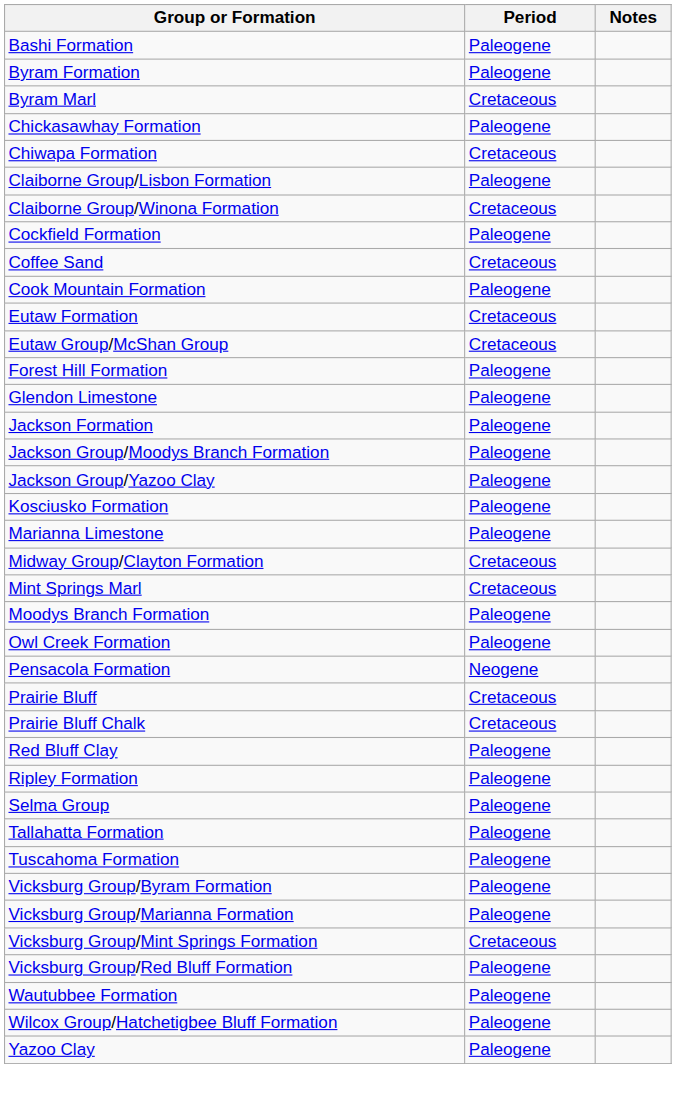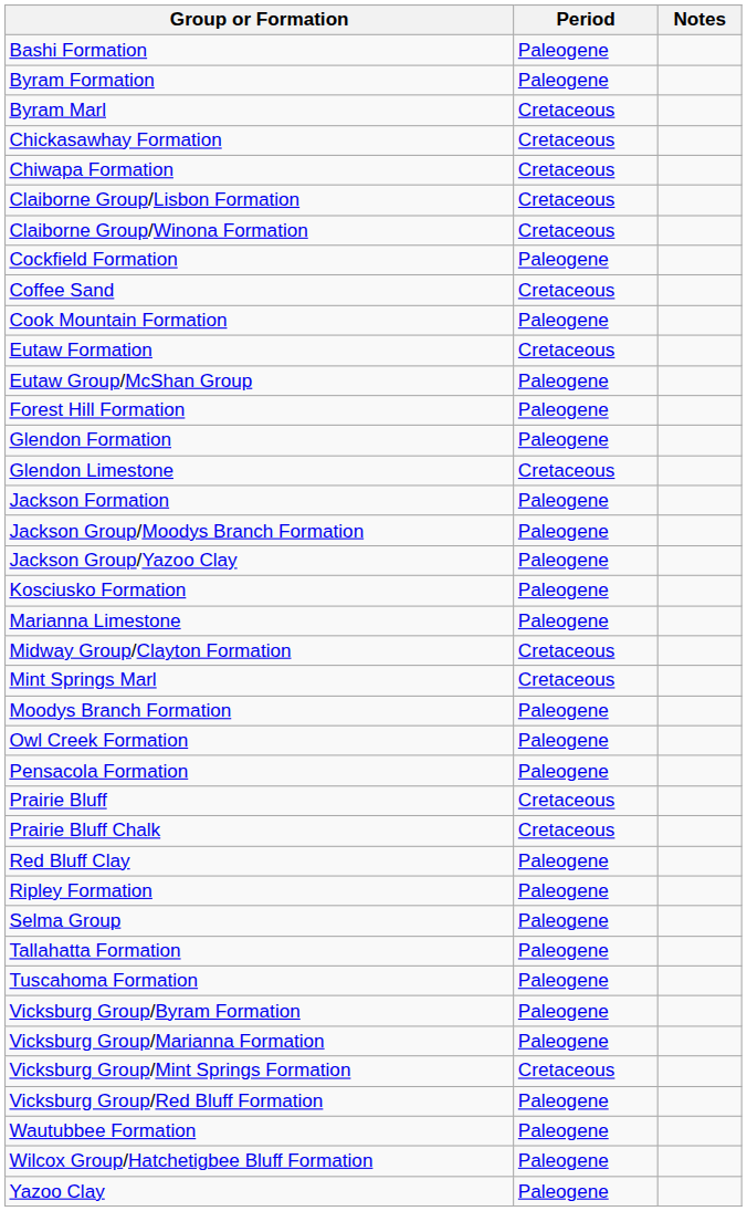 <table class="wikitable sortable" style="width: 100%;">
 <tr>
 <th>Group or Formation</th>
 <th>Period</th>
 <th class="unsortable">Notes</th>
 </tr>
 <tr>
 <td><a href='#'>Bashi Formation</a></td>
 <td><a href='#'>Paleogene</a></td>
 <td></td>
 </tr>
 <tr>
 <td><a href='#'>Byram Formation</a></td>
 <td><a href='#'>Paleogene</a></td>
 <td></td>
 </tr>
 <tr>
 <td><a href='#'>Byram Marl</a></td>
 <td><a href='#'>Cretaceous</a></td>
 <td></td>
 </tr>
 <tr>
 <td><a href='#'>Chickasawhay Formation</a></td>
-<td><a href='#'>Paleogene</a></td>
+<td><a href='#'>Cretaceous</a></td>
 <td></td>
 </tr>
 <tr>
 <td><a href='#'>Chiwapa Formation</a></td>
 <td><a href='#'>Cretaceous</a></td>
 <td></td>
 </tr>
 <tr>
 <td><a href='#'>Claiborne Group</a>/<a href='#'>Lisbon Formation</a></td>
-<td><a href='#'>Paleogene</a></td>
+<td><a href='#'>Cretaceous</a></td>
 <td></td>
 </tr>
 <tr>
 <td><a href='#'>Claiborne Group</a>/<a href='#'>Winona Formation</a></td>
 <td><a href='#'>Cretaceous</a></td>
 <td></td>
 </tr>
 <tr>
 <td><a href='#'>Cockfield Formation</a></td>
 <td><a href='#'>Paleogene</a></td>
 <td></td>
 </tr>
 <tr>
 <td><a href='#'>Coffee Sand</a></td>
 <td><a href='#'>Cretaceous</a></td>
 <td></td>
 </tr>
 <tr>
 <td><a href='#'>Cook Mountain Formation</a></td>
 <td><a href='#'>Paleogene</a></td>
 <td></td>
 </tr>
 <tr>
 <td><a href='#'>Eutaw Formation</a></td>
 <td><a href='#'>Cretaceous</a></td>
 <td></td>
 </tr>
 <tr>
 <td><a href='#'>Eutaw Group</a>/<a href='#'>McShan Group</a></td>
-<td><a href='#'>Cretaceous</a></td>
+<td><a href='#'>Paleogene</a></td>
 <td></td>
 </tr>
 <tr>
 <td><a href='#'>Forest Hill Formation</a></td>
 <td><a href='#'>Paleogene</a></td>
 <td></td>
 </tr>
 <tr>
+<td><a href='#'>Glendon Formation</a></td>
+<td><a href='#'>Paleogene</a></td>
+<td></td>
+</tr>
+<tr>
 <td><a href='#'>Glendon Limestone</a></td>
-<td><a href='#'>Paleogene</a></td>
+<td><a href='#'>Cretaceous</a></td>
 <td></td>
 </tr>
 <tr>
 <td><a href='#'>Jackson Formation</a></td>
 <td><a href='#'>Paleogene</a></td>
 <td></td>
 </tr>
 <tr>
 <td><a href='#'>Jackson Group</a>/<a href='#'>Moodys Branch Formation</a></td>
 <td><a href='#'>Paleogene</a></td>
 <td></td>
 </tr>
 <tr>
 <td><a href='#'>Jackson Group</a>/<a href='#'>Yazoo Clay</a></td>
 <td><a href='#'>Paleogene</a></td>
 <td></td>
 </tr>
 <tr>
 <td><a href='#'>Kosciusko Formation</a></td>
 <td><a href='#'>Paleogene</a></td>
 <td></td>
 </tr>
 <tr>
 <td><a href='#'>Marianna Limestone</a></td>
 <td><a href='#'>Paleogene</a></td>
 <td></td>
 </tr>
 <tr>
 <td><a href='#'>Midway Group</a>/<a href='#'>Clayton Formation</a></td>
 <td><a href='#'>Cretaceous</a></td>
 <td></td>
 </tr>
 <tr>
 <td><a href='#'>Mint Springs Marl</a></td>
 <td><a href='#'>Cretaceous</a></td>
 <td></td>
 </tr>
 <tr>
 <td><a href='#'>Moodys Branch Formation</a></td>
 <td><a href='#'>Paleogene</a></td>
 <td></td>
 </tr>
 <tr>
 <td><a href='#'>Owl Creek Formation</a></td>
 <td><a href='#'>Paleogene</a></td>
 <td></td>
 </tr>
 <tr>
 <td><a href='#'>Pensacola Formation</a></td>
-<td><a href='#'>Neogene</a></td>
+<td><a href='#'>Paleogene</a></td>
 <td></td>
 </tr>
 <tr>
 <td><a href='#'>Prairie Bluff</a></td>
 <td><a href='#'>Cretaceous</a></td>
 <td></td>
 </tr>
 <tr>
 <td><a href='#'>Prairie Bluff Chalk</a></td>
 <td><a href='#'>Cretaceous</a></td>
 <td></td>
 </tr>
 <tr>
 <td><a href='#'>Red Bluff Clay</a></td>
 <td><a href='#'>Paleogene</a></td>
 <td></td>
 </tr>
 <tr>
 <td><a href='#'>Ripley Formation</a></td>
 <td><a href='#'>Paleogene</a></td>
 <td></td>
 </tr>
 <tr>
 <td><a href='#'>Selma Group</a></td>
 <td><a href='#'>Paleogene</a></td>
 <td></td>
 </tr>
 <tr>
 <td><a href='#'>Tallahatta Formation</a></td>
 <td><a href='#'>Paleogene</a></td>
 <td></td>
 </tr>
 <tr>
 <td><a href='#'>Tuscahoma Formation</a></td>
 <td><a href='#'>Paleogene</a></td>
 <td></td>
 </tr>
 <tr>
 <td><a href='#'>Vicksburg Group</a>/<a href='#'>Byram Formation</a></td>
 <td><a href='#'>Paleogene</a></td>
 <td></td>
 </tr>
 <tr>
 <td><a href='#'>Vicksburg Group</a>/<a href='#'>Marianna Formation</a></td>
 <td><a href='#'>Paleogene</a></td>
 <td></td>
 </tr>
 <tr>
 <td><a href='#'>Vicksburg Group</a>/<a href='#'>Mint Springs Formation</a></td>
 <td><a href='#'>Cretaceous</a></td>
 <td></td>
 </tr>
 <tr>
 <td><a href='#'>Vicksburg Group</a>/<a href='#'>Red Bluff Formation</a></td>
 <td><a href='#'>Paleogene</a></td>
 <td></td>
 </tr>
 <tr>
 <td><a href='#'>Wautubbee Formation</a></td>
 <td><a href='#'>Paleogene</a></td>
 <td></td>
 </tr>
 <tr>
 <td><a href='#'>Wilcox Group</a>/<a href='#'>Hatchetigbee Bluff Formation</a></td>
 <td><a href='#'>Paleogene</a></td>
 <td></td>
 </tr>
 <tr>
 <td><a href='#'>Yazoo Clay</a></td>
 <td><a href='#'>Paleogene</a></td>
 <td></td>
 </tr>
 <tr>
 </tr>
 </table>
